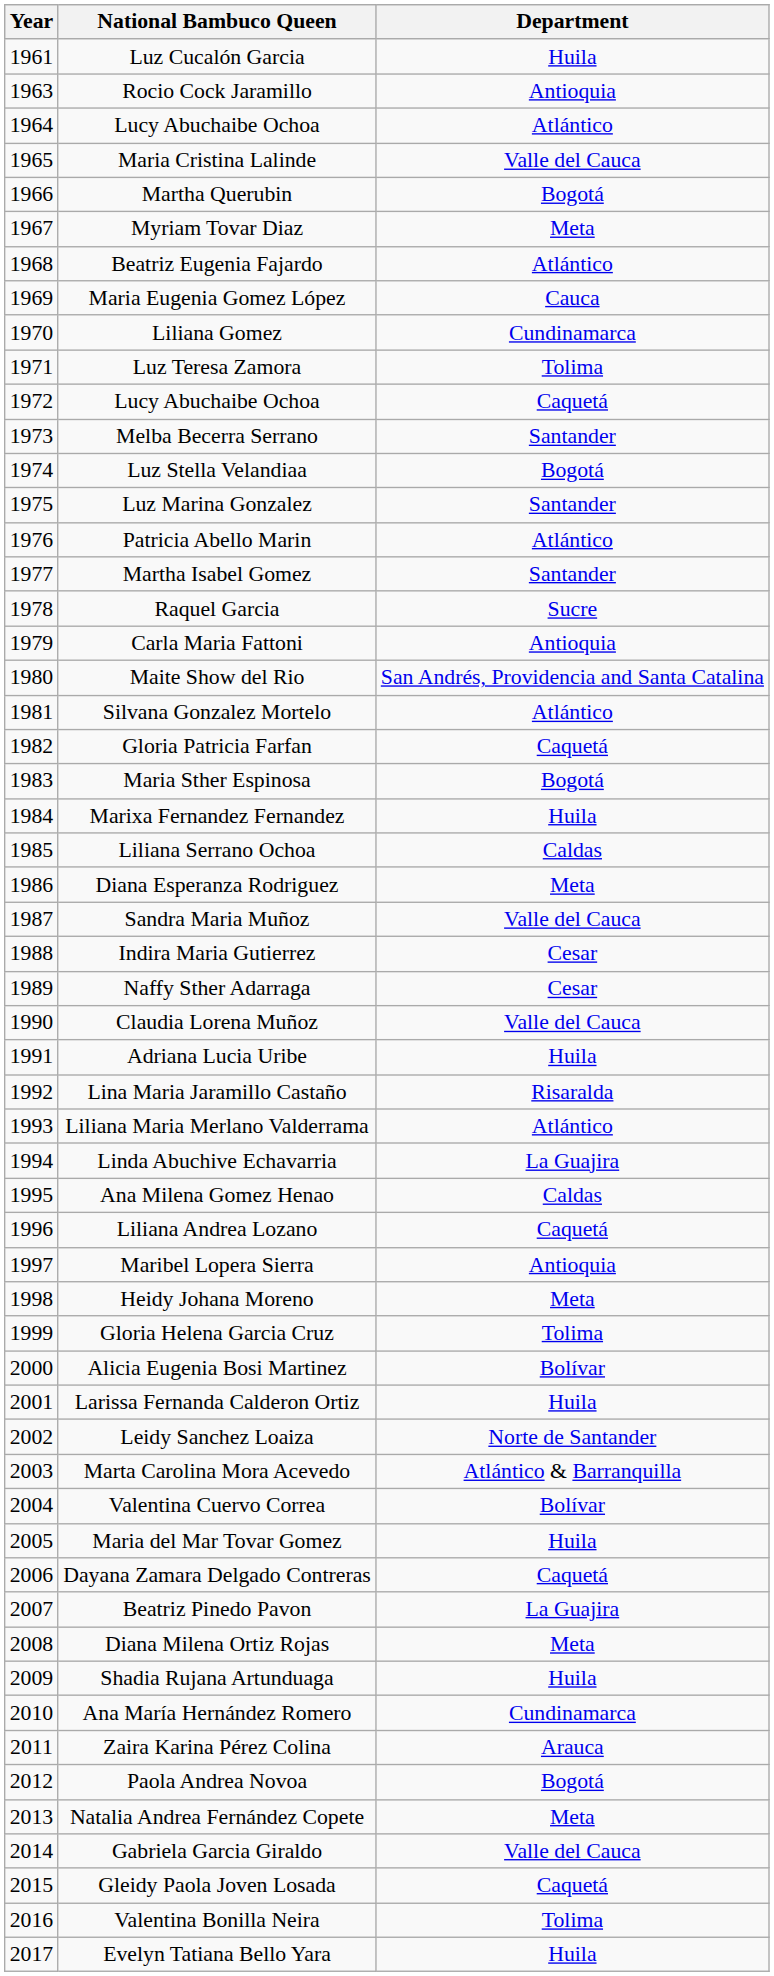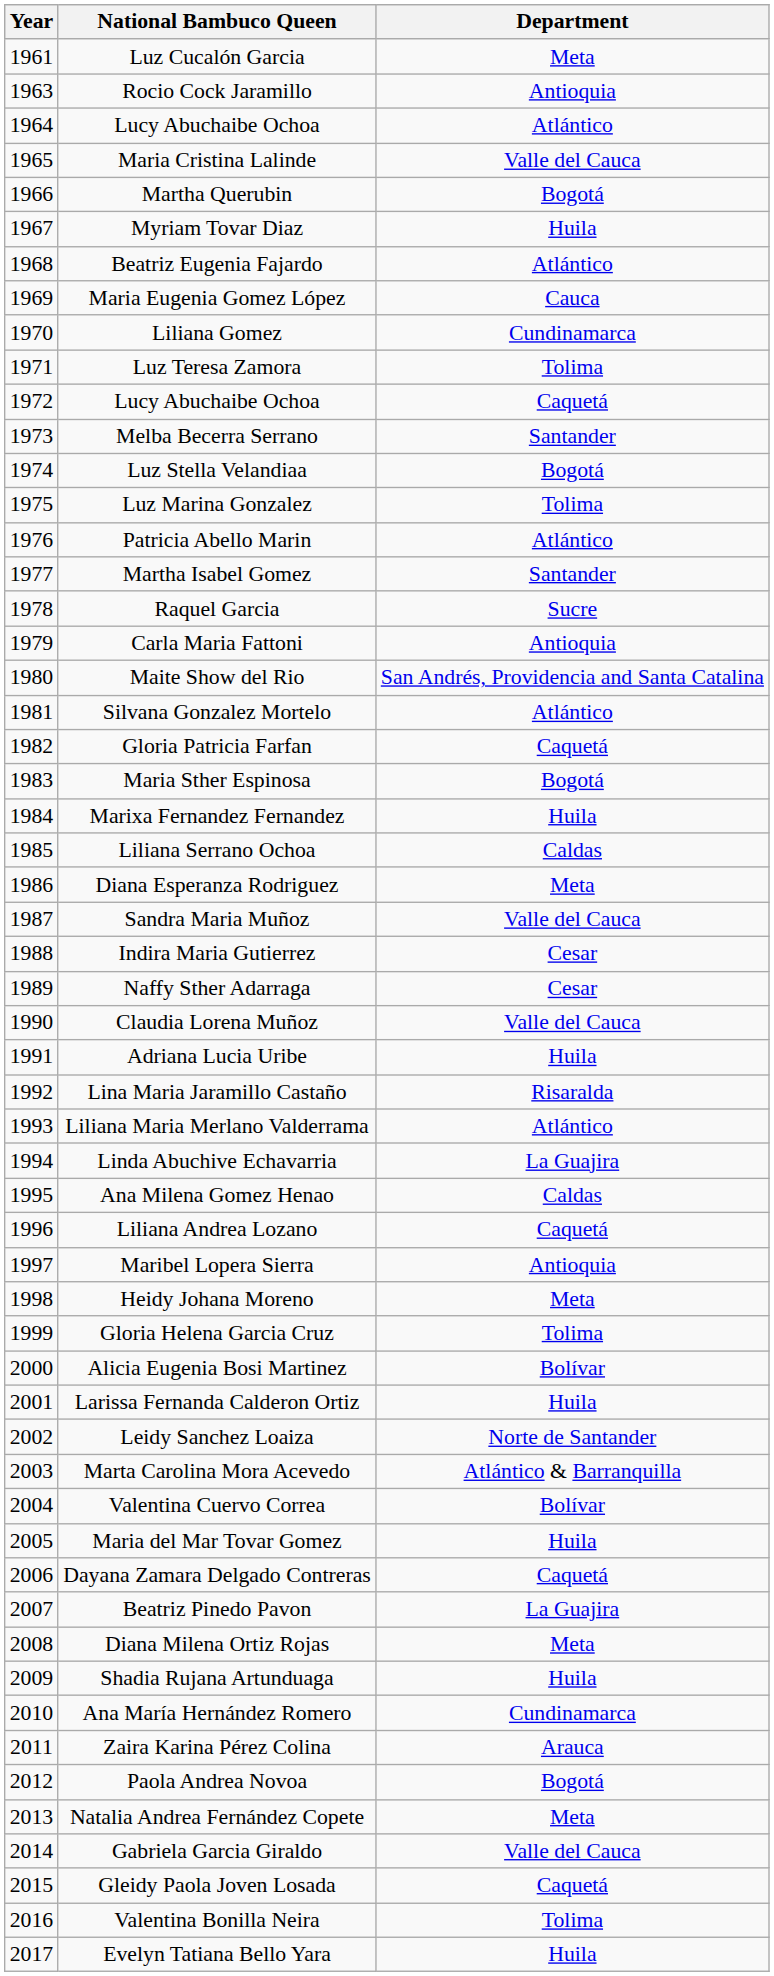 <table class="wikitable sortable collapsible" border="1" cellpadding="4" cellspacing="0" align="center">
 <tr bgcolor="#CCCCCC">
 <th><strong>Year</strong></th>
 <th><strong>National Bambuco Queen</strong></th>
 <th><strong>Department</strong></th>
 </tr>
 <tr>
 <td align="center">1961</td>
 <td align="center">Luz Cucalón Garcia</td>
-<td align="center"><a href='#'>Huila</a></td>
+<td align="center"><a href='#'>Meta</a></td>
 </tr>
 <tr>
 <td align="center">1963</td>
 <td align="center">Rocio Cock Jaramillo</td>
 <td align="center"><a href='#'>Antioquia</a></td>
 </tr>
 <tr>
 <td align="center">1964</td>
 <td align="center">Lucy Abuchaibe Ochoa</td>
 <td align="center"><a href='#'>Atlántico</a></td>
 </tr>
 <tr>
 <td align="center">1965</td>
 <td align="center">Maria Cristina Lalinde</td>
 <td align="center"><a href='#'>Valle del Cauca</a></td>
 </tr>
 <tr>
 <td align="center">1966</td>
 <td align="center">Martha Querubin</td>
 <td align="center"><a href='#'>Bogotá</a></td>
 </tr>
 <tr>
 <td align="center">1967</td>
 <td align="center">Myriam Tovar Diaz</td>
-<td align="center"><a href='#'>Meta</a></td>
+<td align="center"><a href='#'>Huila</a></td>
 </tr>
 <tr>
 <td align="center">1968</td>
 <td align="center">Beatriz Eugenia Fajardo</td>
 <td align="center"><a href='#'>Atlántico</a></td>
 </tr>
 <tr>
 <td align="center">1969</td>
 <td align="center">Maria Eugenia Gomez López</td>
 <td align="center"><a href='#'>Cauca</a></td>
 </tr>
 <tr>
 <td align="center">1970</td>
 <td align="center">Liliana Gomez</td>
 <td align="center"><a href='#'>Cundinamarca</a></td>
 </tr>
 <tr>
 <td align="center">1971</td>
 <td align="center">Luz Teresa Zamora</td>
 <td align="center"><a href='#'>Tolima</a></td>
 </tr>
 <tr>
 <td align="center">1972</td>
 <td align="center">Lucy Abuchaibe Ochoa</td>
 <td align="center"><a href='#'>Caquetá</a></td>
 </tr>
 <tr>
 <td align="center">1973</td>
 <td align="center">Melba Becerra Serrano</td>
 <td align="center"><a href='#'>Santander</a></td>
 </tr>
 <tr>
 <td align="center">1974</td>
 <td align="center">Luz Stella Velandiaa</td>
 <td align="center"><a href='#'>Bogotá</a></td>
 </tr>
 <tr>
 <td align="center">1975</td>
 <td align="center">Luz Marina Gonzalez</td>
-<td align="center"><a href='#'>Santander</a></td>
+<td align="center"><a href='#'>Tolima</a></td>
 </tr>
 <tr>
 <td align="center">1976</td>
 <td align="center">Patricia Abello Marin</td>
 <td align="center"><a href='#'>Atlántico</a></td>
 </tr>
 <tr>
 <td align="center">1977</td>
 <td align="center">Martha Isabel Gomez</td>
 <td align="center"><a href='#'>Santander</a></td>
 </tr>
 <tr>
 <td align="center">1978</td>
 <td align="center">Raquel Garcia</td>
 <td align="center"><a href='#'>Sucre</a></td>
 </tr>
 <tr>
 <td align="center">1979</td>
 <td align="center">Carla Maria Fattoni</td>
 <td align="center"><a href='#'>Antioquia</a></td>
 </tr>
 <tr>
 <td align="center">1980</td>
 <td align="center">Maite Show del Rio</td>
 <td align="center"><a href='#'>San Andrés, Providencia and Santa Catalina</a></td>
 </tr>
 <tr>
 <td align="center">1981</td>
 <td align="center">Silvana Gonzalez Mortelo</td>
 <td align="center"><a href='#'>Atlántico</a></td>
 </tr>
 <tr>
 <td align="center">1982</td>
 <td align="center">Gloria Patricia Farfan</td>
 <td align="center"><a href='#'>Caquetá</a></td>
 </tr>
 <tr>
 <td align="center">1983</td>
 <td align="center">Maria Sther Espinosa</td>
 <td align="center"><a href='#'>Bogotá</a></td>
 </tr>
 <tr>
 <td align="center">1984</td>
 <td align="center">Marixa Fernandez Fernandez</td>
 <td align="center"><a href='#'>Huila</a></td>
 </tr>
 <tr>
 <td align="center">1985</td>
 <td align="center">Liliana Serrano Ochoa</td>
 <td align="center"><a href='#'>Caldas</a></td>
 </tr>
 <tr>
 <td align="center">1986</td>
 <td align="center">Diana Esperanza Rodriguez</td>
 <td align="center"><a href='#'>Meta</a></td>
 </tr>
 <tr>
 <td align="center">1987</td>
 <td align="center">Sandra Maria Muñoz</td>
 <td align="center"><a href='#'>Valle del Cauca</a></td>
 </tr>
 <tr>
 <td align="center">1988</td>
 <td align="center">Indira Maria Gutierrez</td>
 <td align="center"><a href='#'>Cesar</a></td>
 </tr>
 <tr>
 <td align="center">1989</td>
 <td align="center">Naffy Sther Adarraga</td>
 <td align="center"><a href='#'>Cesar</a></td>
 </tr>
 <tr>
 <td align="center">1990</td>
 <td align="center">Claudia Lorena Muñoz</td>
 <td align="center"><a href='#'>Valle del Cauca</a></td>
 </tr>
 <tr>
 <td align="center">1991</td>
 <td align="center">Adriana Lucia Uribe</td>
 <td align="center"><a href='#'>Huila</a></td>
 </tr>
 <tr>
 <td align="center">1992</td>
 <td align="center">Lina Maria Jaramillo Castaño</td>
 <td align="center"><a href='#'>Risaralda</a></td>
 </tr>
 <tr>
 <td align="center">1993</td>
 <td align="center">Liliana Maria Merlano Valderrama</td>
 <td align="center"><a href='#'>Atlántico</a></td>
 </tr>
 <tr>
 <td align="center">1994</td>
 <td align="center">Linda Abuchive Echavarria</td>
 <td align="center"><a href='#'>La Guajira</a></td>
 </tr>
 <tr>
 <td align="center">1995</td>
 <td align="center">Ana Milena Gomez Henao</td>
 <td align="center"><a href='#'>Caldas</a></td>
 </tr>
 <tr>
 <td align="center">1996</td>
 <td align="center">Liliana Andrea Lozano</td>
 <td align="center"><a href='#'>Caquetá</a></td>
 </tr>
 <tr>
 <td align="center">1997</td>
 <td align="center">Maribel Lopera Sierra</td>
 <td align="center"><a href='#'>Antioquia</a></td>
 </tr>
 <tr>
 <td align="center">1998</td>
 <td align="center">Heidy Johana Moreno</td>
 <td align="center"><a href='#'>Meta</a></td>
 </tr>
 <tr>
 <td align="center">1999</td>
 <td align="center">Gloria Helena Garcia Cruz</td>
 <td align="center"><a href='#'>Tolima</a></td>
 </tr>
 <tr>
 <td align="center">2000</td>
 <td align="center">Alicia Eugenia Bosi Martinez</td>
 <td align="center"><a href='#'>Bolívar</a></td>
 </tr>
 <tr>
 <td align="center">2001</td>
 <td align="center">Larissa Fernanda Calderon Ortiz</td>
 <td align="center"><a href='#'>Huila</a></td>
 </tr>
 <tr>
 <td align="center">2002</td>
 <td align="center">Leidy Sanchez Loaiza</td>
 <td align="center"><a href='#'>Norte de Santander</a></td>
 </tr>
 <tr>
 <td align="center">2003</td>
 <td align="center">Marta Carolina Mora Acevedo</td>
 <td align="center"><a href='#'>Atlántico</a> & <a href='#'>Barranquilla</a></td>
 </tr>
 <tr>
 <td align="center">2004</td>
 <td align="center">Valentina Cuervo Correa</td>
 <td align="center"><a href='#'>Bolívar</a></td>
 </tr>
 <tr>
 <td align="center">2005</td>
 <td align="center">Maria del Mar Tovar Gomez</td>
 <td align="center"><a href='#'>Huila</a></td>
 </tr>
 <tr>
 <td align="center">2006</td>
 <td align="center">Dayana Zamara Delgado Contreras</td>
 <td align="center"><a href='#'>Caquetá</a></td>
 </tr>
 <tr>
 <td align="center">2007</td>
 <td align="center">Beatriz Pinedo Pavon</td>
 <td align="center"><a href='#'>La Guajira</a></td>
 </tr>
 <tr>
 <td align="center">2008</td>
 <td align="center">Diana Milena Ortiz Rojas</td>
 <td align="center"><a href='#'>Meta</a></td>
 </tr>
 <tr>
 <td align="center">2009</td>
 <td align="center">Shadia Rujana Artunduaga</td>
 <td align="center"><a href='#'>Huila</a></td>
 </tr>
 <tr>
 <td align="center">2010</td>
 <td align="center">Ana María Hernández Romero</td>
 <td align="center"><a href='#'>Cundinamarca</a></td>
 </tr>
 <tr>
 <td align="center">2011</td>
 <td align="center">Zaira Karina Pérez Colina</td>
 <td align="center"><a href='#'>Arauca</a></td>
 </tr>
 <tr>
 <td align="center">2012</td>
 <td align="center">Paola Andrea Novoa</td>
 <td align="center"><a href='#'>Bogotá</a></td>
 </tr>
 <tr>
 <td align="center">2013</td>
 <td align="center">Natalia Andrea Fernández Copete</td>
 <td align="center"><a href='#'>Meta</a></td>
 </tr>
 <tr>
 <td align="center">2014</td>
 <td align="center">Gabriela Garcia Giraldo</td>
 <td align="center"><a href='#'>Valle del Cauca</a></td>
 </tr>
 <tr>
 <td align="center">2015</td>
 <td align="center">Gleidy Paola Joven Losada</td>
 <td align="center"><a href='#'>Caquetá</a></td>
 </tr>
 <tr>
 <td align="center">2016</td>
 <td align="center">Valentina Bonilla Neira</td>
 <td align="center"><a href='#'>Tolima</a></td>
 </tr>
 <tr>
 <td align="center">2017</td>
 <td align="center">Evelyn Tatiana Bello Yara</td>
 <td align="center"><a href='#'>Huila</a></td>
 </tr>
 </table>
